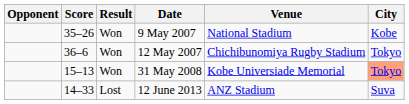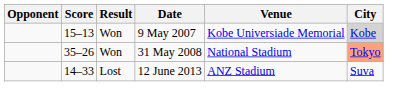 <table class="wikitable sortable">
 <tr>
 <th>Opponent</th>
 <th>Score</th>
 <th>Result</th>
 <th>Date</th>
 <th>Venue</th>
 <th>City</th>
 </tr>
 <tr>
 <td></td>
-<td>35–26</td>
+<td>15–13</td>
 <td>Won</td>
 <td>9 May 2007</td>
-<td><a href='#'>National Stadium</a></td>
-<td><a href='#'>Kobe</a></td>
+<td><a href='#'>Kobe Universiade Memorial</a></td>
+<td style="background: lightgrey;"><a href='#'>Kobe</a></td>
 </tr>
 <tr>
 <td></td>
-<td>36–6</td>
-<td>Won</td>
-<td>12 May 2007</td>
-<td><a href='#'>Chichibunomiya Rugby Stadium</a></td>
-<td><a href='#'>Tokyo</a></td>
-</tr>
-<tr>
-<td></td>
-<td>15–13</td>
+<td>35–26</td>
 <td>Won</td>
 <td>31 May 2008</td>
-<td><a href='#'>Kobe Universiade Memorial</a></td>
+<td><a href='#'>National Stadium</a></td>
 <td style="background: lightsalmon;"><a href='#'>Tokyo</a></td>
 </tr>
 <tr>
 <td></td>
 <td>14–33</td>
 <td>Lost</td>
 <td>12 June 2013</td>
 <td><a href='#'>ANZ Stadium</a></td>
 <td><a href='#'>Suva</a></td>
 </tr>
 </table>
